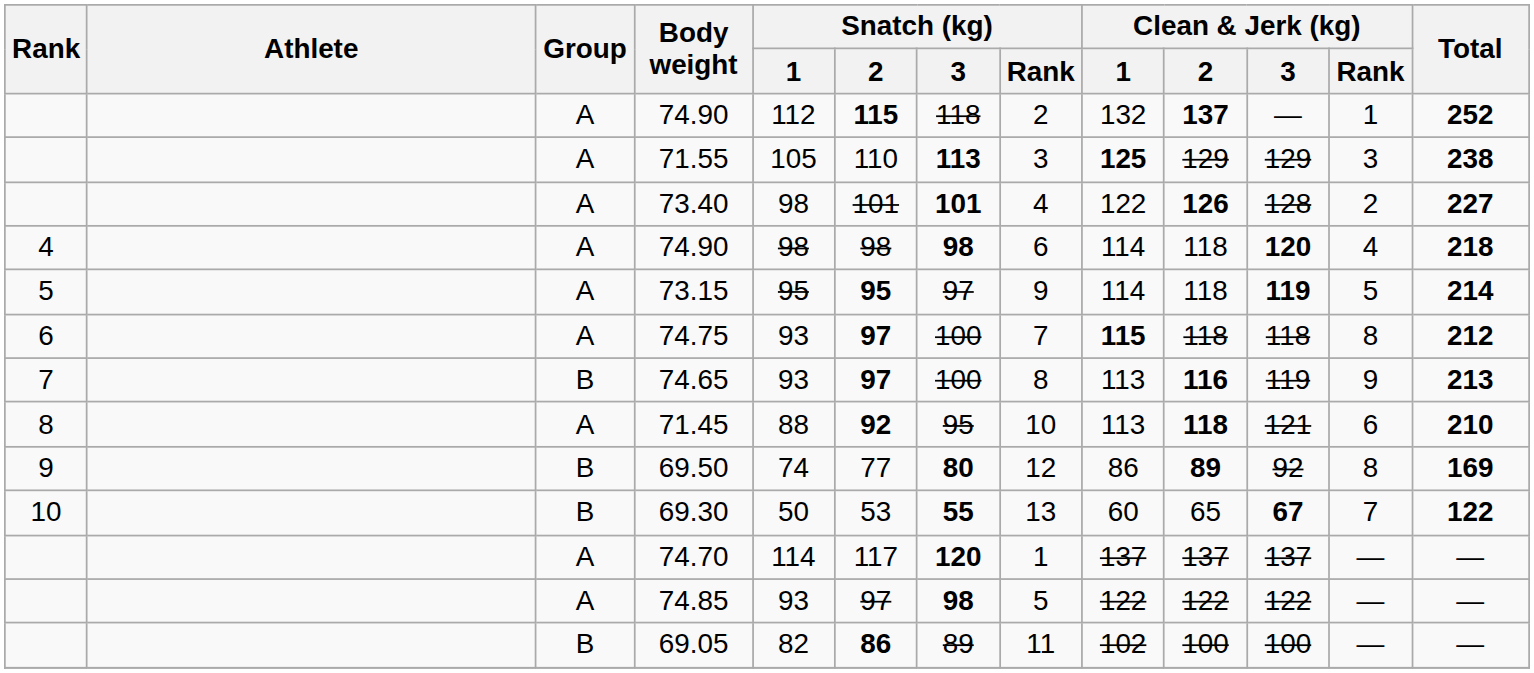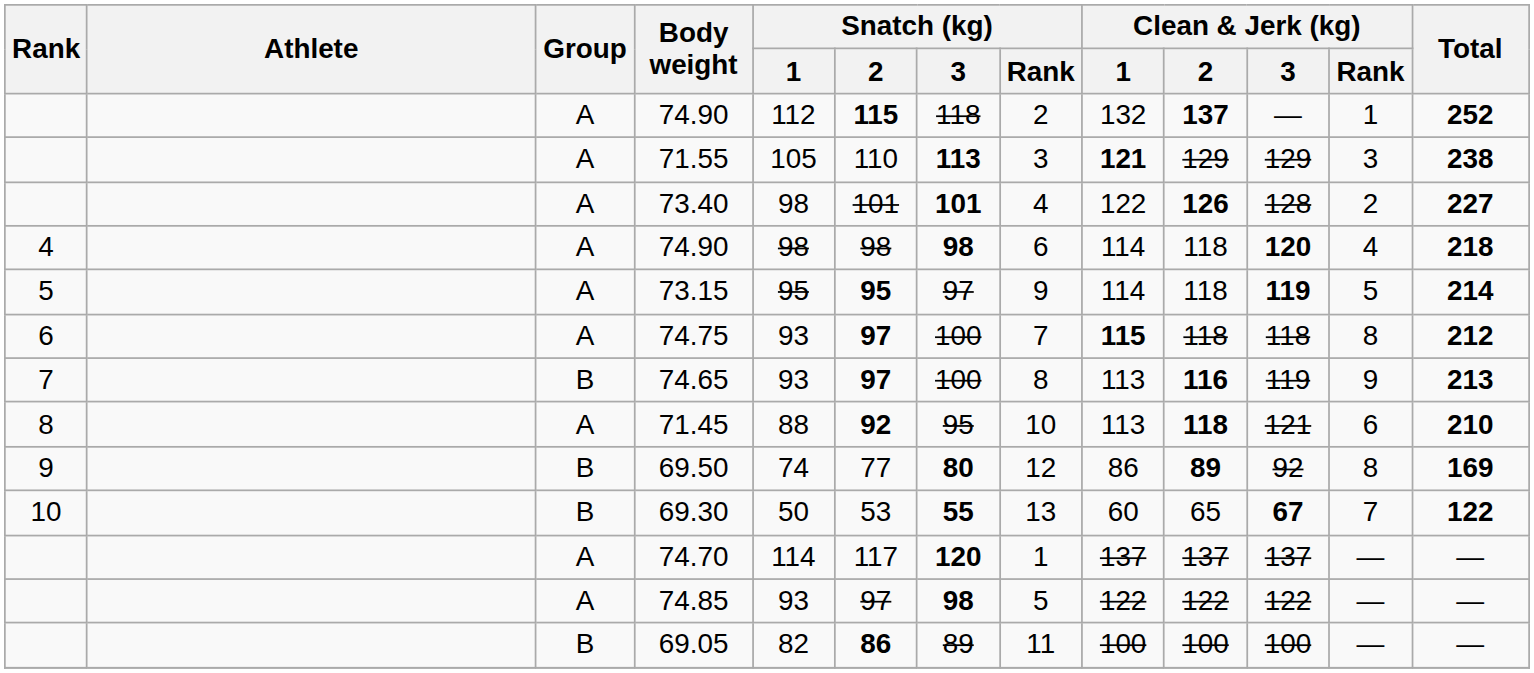 <table class = "wikitable" style="text-align:center;">
 <tr>
 <th rowspan=2 width=40>Rank</th>
 <th rowspan=2 width=250>Athlete</th>
 <th rowspan=2 width=50>Group</th>
 <th rowspan=2 width=60>Body weight</th>
 <th colspan=4>Snatch (kg)</th>
 <th colspan=4>Clean & Jerk (kg)</th>
 <th rowspan=2 width=60>Total</th>
 </tr>
 <tr>
 <th width=40>1</th>
 <th width=40>2</th>
 <th width=40>3</th>
 <th width=40>Rank</th>
 <th width=40>1</th>
 <th width=40>2</th>
 <th width=40>3</th>
 <th width=40>Rank</th>
 </tr>
 <tr>
 <td></td>
 <td align=left></td>
 <td>A</td>
 <td>74.90</td>
 <td>112</td>
 <td><strong>115</strong></td>
 <td><s>118</s></td>
 <td>2</td>
 <td>132</td>
 <td><strong>137</strong></td>
 <td>—</td>
 <td>1</td>
 <td><strong>252</strong></td>
 </tr>
 <tr>
 <td></td>
 <td align=left></td>
 <td>A</td>
 <td>71.55</td>
 <td>105</td>
 <td>110</td>
 <td><strong>113</strong></td>
 <td>3</td>
-<td><strong>125</strong></td>
+<td><strong>121</strong></td>
 <td><s>129</s></td>
 <td><s>129</s></td>
 <td>3</td>
 <td><strong>238</strong></td>
 </tr>
 <tr>
 <td></td>
 <td align=left></td>
 <td>A</td>
 <td>73.40</td>
 <td>98</td>
 <td><s>101</s></td>
 <td><strong>101</strong></td>
 <td>4</td>
 <td>122</td>
 <td><strong>126</strong></td>
 <td><s>128</s></td>
 <td>2</td>
 <td><strong>227</strong></td>
 </tr>
 <tr>
 <td>4</td>
 <td align=left></td>
 <td>A</td>
 <td>74.90</td>
 <td><s>98</s></td>
 <td><s>98</s></td>
 <td><strong>98</strong></td>
 <td>6</td>
 <td>114</td>
 <td>118</td>
 <td><strong>120</strong></td>
 <td>4</td>
 <td><strong>218</strong></td>
 </tr>
 <tr>
 <td>5</td>
 <td align=left></td>
 <td>A</td>
 <td>73.15</td>
 <td><s>95</s></td>
 <td><strong>95</strong></td>
 <td><s>97</s></td>
 <td>9</td>
 <td>114</td>
 <td>118</td>
 <td><strong>119</strong></td>
 <td>5</td>
 <td><strong>214</strong></td>
 </tr>
 <tr>
 <td>6</td>
 <td align=left></td>
 <td>A</td>
 <td>74.75</td>
 <td>93</td>
 <td><strong>97</strong></td>
 <td><s>100</s></td>
 <td>7</td>
 <td><strong>115</strong></td>
 <td><s>118</s></td>
 <td><s>118</s></td>
 <td>8</td>
 <td><strong>212</strong></td>
 </tr>
 <tr>
 <td>7</td>
 <td align=left></td>
 <td>B</td>
 <td>74.65</td>
 <td>93</td>
 <td><strong>97</strong></td>
 <td><s>100</s></td>
 <td>8</td>
 <td>113</td>
 <td><strong>116</strong></td>
 <td><s>119</s></td>
 <td>9</td>
 <td><strong>213</strong></td>
 </tr>
 <tr>
 <td>8</td>
 <td align=left></td>
 <td>A</td>
 <td>71.45</td>
 <td>88</td>
 <td><strong>92</strong></td>
 <td><s>95</s></td>
 <td>10</td>
 <td>113</td>
 <td><strong>118</strong></td>
 <td><s>121</s></td>
 <td>6</td>
 <td><strong>210</strong></td>
 </tr>
 <tr>
 <td>9</td>
 <td align=left></td>
 <td>B</td>
 <td>69.50</td>
 <td>74</td>
 <td>77</td>
 <td><strong>80</strong></td>
 <td>12</td>
 <td>86</td>
 <td><strong>89</strong></td>
 <td><s>92</s></td>
 <td>8</td>
 <td><strong>169</strong></td>
 </tr>
 <tr>
 <td>10</td>
 <td align=left></td>
 <td>B</td>
 <td>69.30</td>
 <td>50</td>
 <td>53</td>
 <td><strong>55</strong></td>
 <td>13</td>
 <td>60</td>
 <td>65</td>
 <td><strong>67</strong></td>
 <td>7</td>
 <td><strong>122</strong></td>
 </tr>
 <tr>
 <td></td>
 <td align=left></td>
 <td>A</td>
 <td>74.70</td>
 <td>114</td>
 <td>117</td>
 <td><strong>120</strong></td>
 <td>1</td>
 <td><s>137</s></td>
 <td><s>137</s></td>
 <td><s>137</s></td>
 <td>—</td>
 <td>—</td>
 </tr>
 <tr>
 <td></td>
 <td align=left></td>
 <td>A</td>
 <td>74.85</td>
 <td>93</td>
 <td><s>97</s></td>
 <td><strong>98</strong></td>
 <td>5</td>
 <td><s>122</s></td>
 <td><s>122</s></td>
 <td><s>122</s></td>
 <td>—</td>
 <td>—</td>
 </tr>
 <tr>
 <td></td>
 <td align=left></td>
 <td>B</td>
 <td>69.05</td>
 <td>82</td>
 <td><strong>86</strong></td>
 <td><s>89</s></td>
 <td>11</td>
-<td><s>102</s></td>
+<td><s>100</s></td>
 <td><s>100</s></td>
 <td><s>100</s></td>
 <td>—</td>
 <td>—</td>
 </tr>
 <tr>
 </tr>
 </table>
